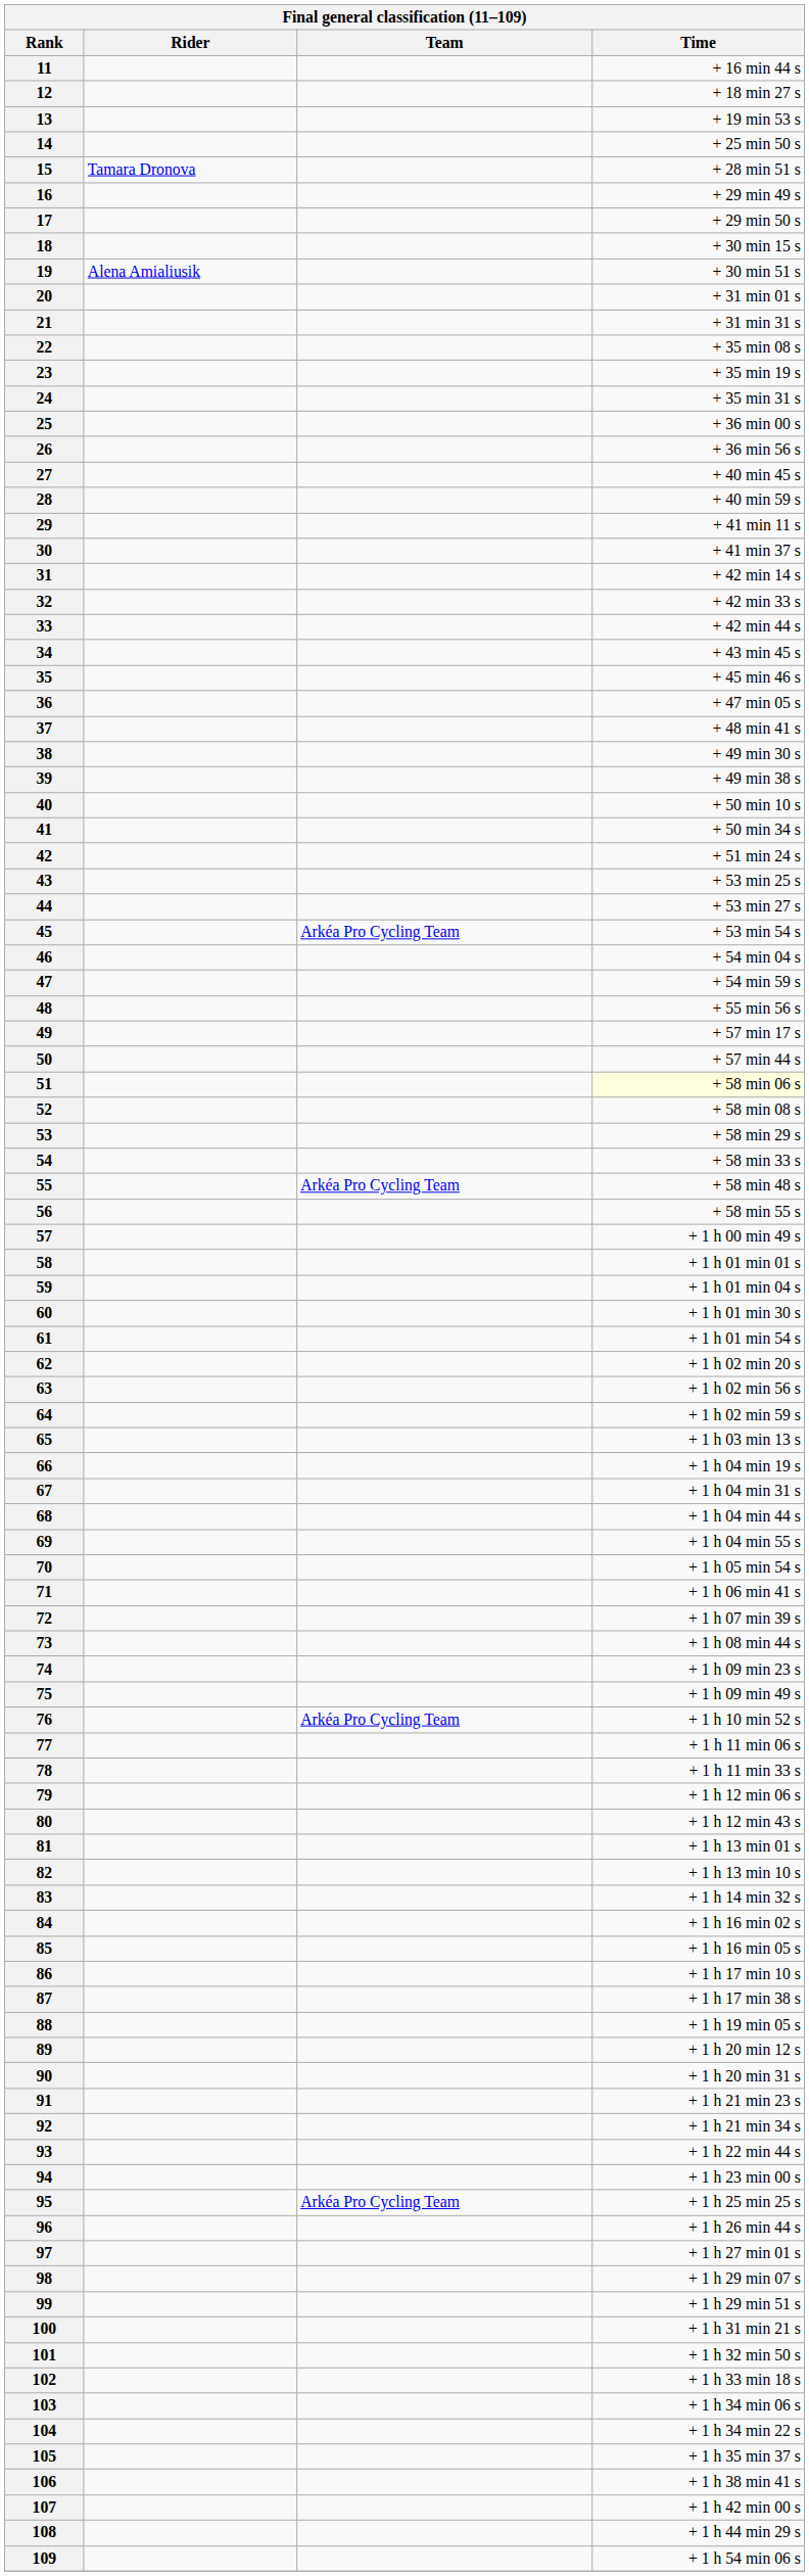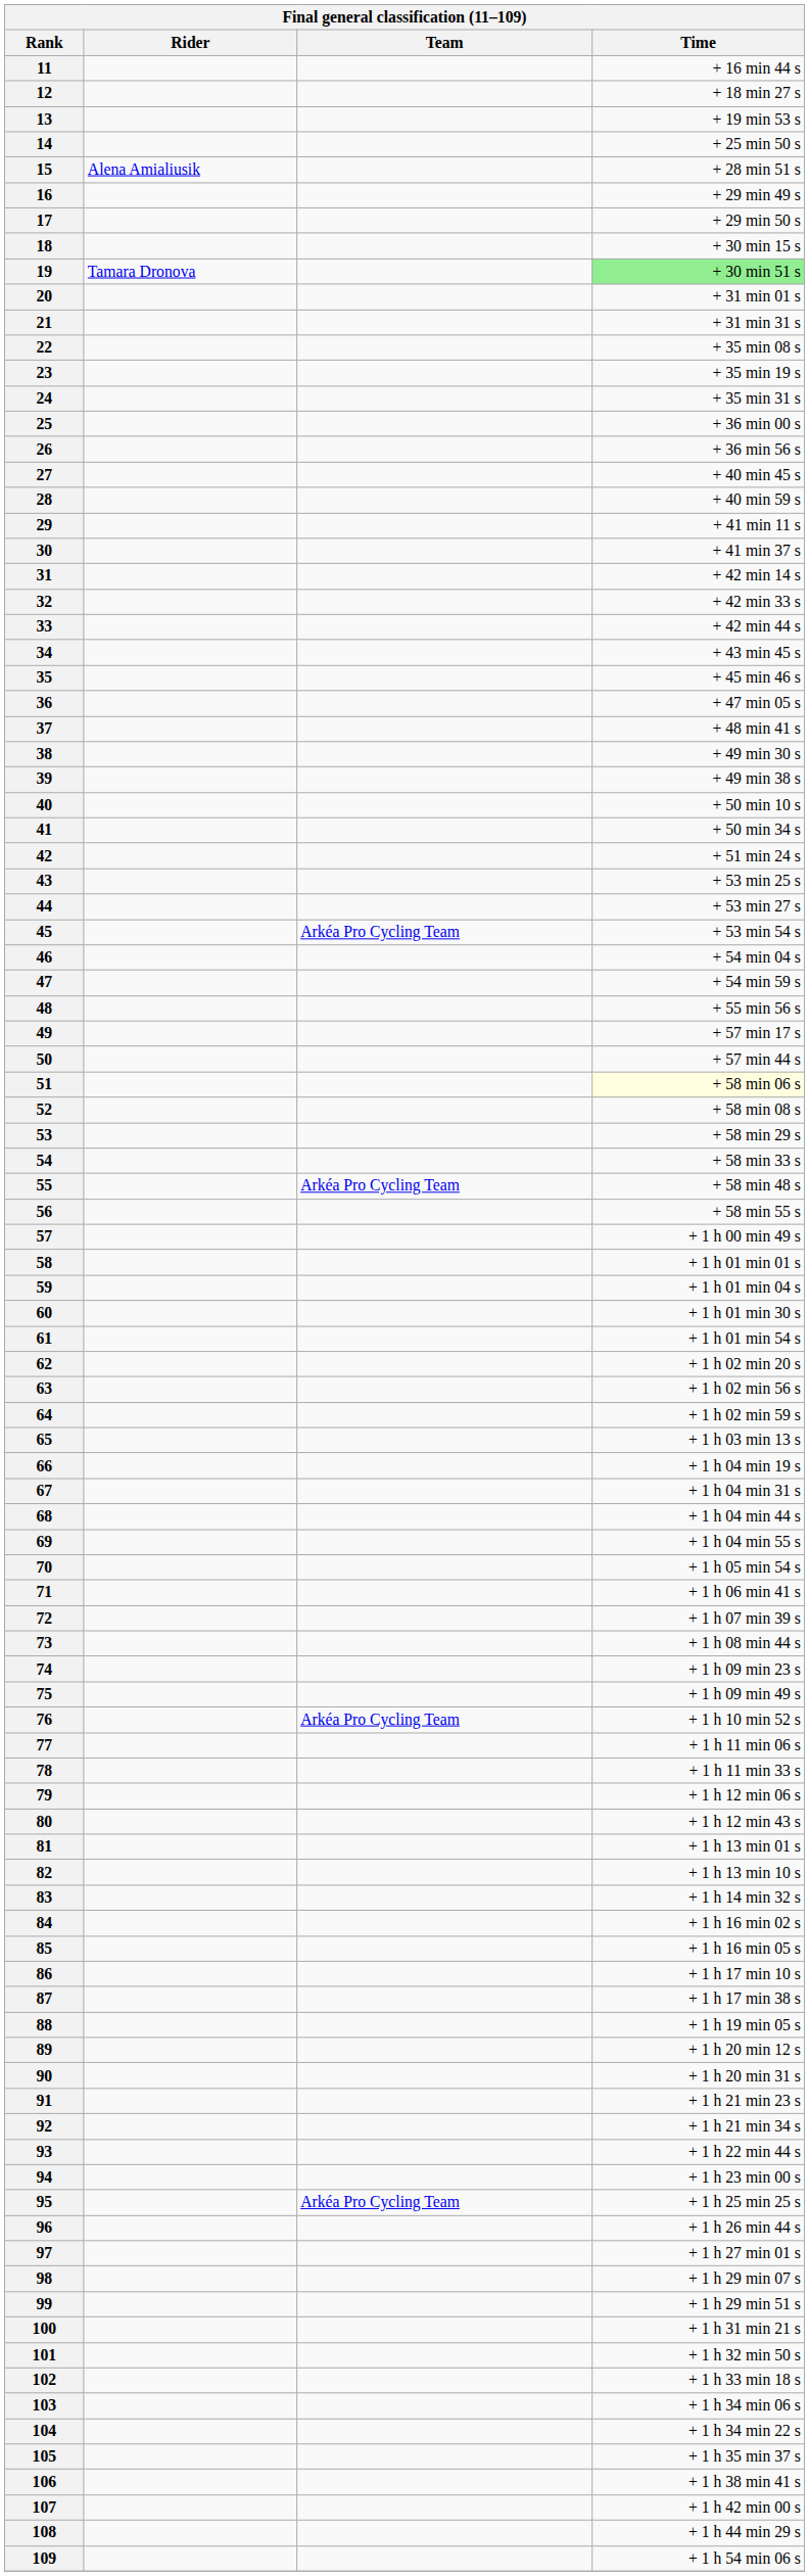 <table class="collapsible collapsed wikitable" style="width:50em;margin-top:-1px;">
 <tr>
 <th scope="col" colspan="4">Final general classification (11–109)</th>
 </tr>
 <tr>
 <th scope="col">Rank</th>
 <th scope="col">Rider</th>
 <th scope="col">Team</th>
 <th scope="col">Time</th>
 </tr>
 <tr>
 <th scope="row">11</th>
 <td> </td>
 <td></td>
 <td style="text-align:right;">+ 16 min 44 s</td>
 </tr>
 <tr>
 <th scope="row">12</th>
 <td></td>
 <td></td>
 <td style="text-align:right;">+ 18 min 27 s</td>
 </tr>
 <tr>
 <th scope="row">13</th>
 <td></td>
 <td></td>
 <td style="text-align:right;">+ 19 min 53 s</td>
 </tr>
 <tr>
 <th scope="row">14</th>
 <td> </td>
 <td></td>
 <td style="text-align:right;">+ 25 min 50 s</td>
 </tr>
 <tr>
 <th scope="row">15</th>
-<td> <a href='#'>Tamara Dronova</a></td>
+<td> <a href='#'>Alena Amialiusik</a> </td>
 <td></td>
 <td style="text-align:right;">+ 28 min 51 s</td>
 </tr>
 <tr>
 <th scope="row">16</th>
 <td></td>
 <td></td>
 <td style="text-align:right;">+ 29 min 49 s</td>
 </tr>
 <tr>
 <th scope="row">17</th>
 <td></td>
 <td></td>
 <td style="text-align:right;">+ 29 min 50 s</td>
 </tr>
 <tr>
 <th scope="row">18</th>
 <td></td>
 <td></td>
 <td style="text-align:right;">+ 30 min 15 s</td>
 </tr>
 <tr>
 <th scope="row">19</th>
-<td> <a href='#'>Alena Amialiusik</a> </td>
+<td> <a href='#'>Tamara Dronova</a></td>
 <td></td>
-<td style="text-align:right;">+ 30 min 51 s</td>
+<td style="background: lightgreen; text-align:right;">+ 30 min 51 s</td>
 </tr>
 <tr>
 <th scope="row">20</th>
 <td></td>
 <td></td>
 <td style="text-align:right;">+ 31 min 01 s</td>
 </tr>
 <tr>
 <th scope="row">21</th>
 <td></td>
 <td></td>
 <td style="text-align:right;">+ 31 min 31 s</td>
 </tr>
 <tr>
 <th scope="row">22</th>
 <td> </td>
 <td></td>
 <td style="text-align:right;">+ 35 min 08 s</td>
 </tr>
 <tr>
 <th scope="row">23</th>
 <td></td>
 <td></td>
 <td style="text-align:right;">+ 35 min 19 s</td>
 </tr>
 <tr>
 <th scope="row">24</th>
 <td></td>
 <td></td>
 <td style="text-align:right;">+ 35 min 31 s</td>
 </tr>
 <tr>
 <th scope="row">25</th>
 <td></td>
 <td></td>
 <td style="text-align:right;">+ 36 min 00 s</td>
 </tr>
 <tr>
 <th scope="row">26</th>
 <td>  </td>
 <td></td>
 <td style="text-align:right;">+ 36 min 56 s</td>
 </tr>
 <tr>
 <th scope="row">27</th>
 <td></td>
 <td></td>
 <td style="text-align:right;">+ 40 min 45 s</td>
 </tr>
 <tr>
 <th scope="row">28</th>
 <td></td>
 <td></td>
 <td style="text-align:right;">+ 40 min 59 s</td>
 </tr>
 <tr>
 <th scope="row">29</th>
 <td></td>
 <td></td>
 <td style="text-align:right;">+ 41 min 11 s</td>
 </tr>
 <tr>
 <th scope="row">30</th>
 <td></td>
 <td></td>
 <td style="text-align:right;">+ 41 min 37 s</td>
 </tr>
 <tr>
 <th scope="row">31</th>
 <td></td>
 <td></td>
 <td style="text-align:right;">+ 42 min 14 s</td>
 </tr>
 <tr>
 <th scope="row">32</th>
 <td></td>
 <td></td>
 <td style="text-align:right;">+ 42 min 33 s</td>
 </tr>
 <tr>
 <th scope="row">33</th>
 <td></td>
 <td></td>
 <td style="text-align:right;">+ 42 min 44 s</td>
 </tr>
 <tr>
 <th scope="row">34</th>
 <td></td>
 <td></td>
 <td style="text-align:right;">+ 43 min 45 s</td>
 </tr>
 <tr>
 <th scope="row">35</th>
 <td></td>
 <td></td>
 <td style="text-align:right;">+ 45 min 46 s</td>
 </tr>
 <tr>
 <th scope="row">36</th>
 <td></td>
 <td></td>
 <td style="text-align:right;">+ 47 min 05 s</td>
 </tr>
 <tr>
 <th scope="row">37</th>
 <td></td>
 <td></td>
 <td style="text-align:right;">+ 48 min 41 s</td>
 </tr>
 <tr>
 <th scope="row">38</th>
 <td></td>
 <td></td>
 <td style="text-align:right;">+ 49 min 30 s</td>
 </tr>
 <tr>
 <th scope="row">39</th>
 <td></td>
 <td></td>
 <td style="text-align:right;">+ 49 min 38 s</td>
 </tr>
 <tr>
 <th scope="row">40</th>
 <td></td>
 <td></td>
 <td style="text-align:right;">+ 50 min 10 s</td>
 </tr>
 <tr>
 <th scope="row">41</th>
 <td></td>
 <td></td>
 <td style="text-align:right;">+ 50 min 34 s</td>
 </tr>
 <tr>
 <th scope="row">42</th>
 <td></td>
 <td></td>
 <td style="text-align:right;">+ 51 min 24 s</td>
 </tr>
 <tr>
 <th scope="row">43</th>
 <td></td>
 <td></td>
 <td style="text-align:right;">+ 53 min 25 s</td>
 </tr>
 <tr>
 <th scope="row">44</th>
 <td></td>
 <td></td>
 <td style="text-align:right;">+ 53 min 27 s</td>
 </tr>
 <tr>
 <th scope="row">45</th>
 <td></td>
 <td><a href='#'>Arkéa Pro Cycling Team</a></td>
 <td style="text-align:right;">+ 53 min 54 s</td>
 </tr>
 <tr>
 <th scope="row">46</th>
 <td></td>
 <td></td>
 <td style="text-align:right;">+ 54 min 04 s</td>
 </tr>
 <tr>
 <th scope="row">47</th>
 <td></td>
 <td></td>
 <td style="text-align:right;">+ 54 min 59 s</td>
 </tr>
 <tr>
 <th scope="row">48</th>
 <td></td>
 <td></td>
 <td style="text-align:right;">+ 55 min 56 s</td>
 </tr>
 <tr>
 <th scope="row">49</th>
 <td></td>
 <td></td>
 <td style="text-align:right;">+ 57 min 17 s</td>
 </tr>
 <tr>
 <th scope="row">50</th>
 <td></td>
 <td></td>
 <td style="text-align:right;">+ 57 min 44 s</td>
 </tr>
 <tr>
 <th scope="row">51</th>
 <td></td>
 <td></td>
 <td style="background: lightyellow; text-align:right;">+ 58 min 06 s</td>
 </tr>
 <tr>
 <th scope="row">52</th>
 <td></td>
 <td></td>
 <td style="text-align:right;">+ 58 min 08 s</td>
 </tr>
 <tr>
 <th scope="row">53</th>
 <td></td>
 <td></td>
 <td style="text-align:right;">+ 58 min 29 s</td>
 </tr>
 <tr>
 <th scope="row">54</th>
 <td></td>
 <td></td>
 <td style="text-align:right;">+ 58 min 33 s</td>
 </tr>
 <tr>
 <th scope="row">55</th>
 <td></td>
 <td><a href='#'>Arkéa Pro Cycling Team</a></td>
 <td style="text-align:right;">+ 58 min 48 s</td>
 </tr>
 <tr>
 <th scope="row">56</th>
 <td></td>
 <td></td>
 <td style="text-align:right;">+ 58 min 55 s</td>
 </tr>
 <tr>
 <th scope="row">57</th>
 <td></td>
 <td></td>
 <td style="text-align:right;">+ 1 h 00 min 49 s</td>
 </tr>
 <tr>
 <th scope="row">58</th>
 <td></td>
 <td></td>
 <td style="text-align:right;">+ 1 h 01 min 01 s</td>
 </tr>
 <tr>
 <th scope="row">59</th>
 <td></td>
 <td></td>
 <td style="text-align:right;">+ 1 h 01 min 04 s</td>
 </tr>
 <tr>
 <th scope="row">60</th>
 <td></td>
 <td></td>
 <td style="text-align:right;">+ 1 h 01 min 30 s</td>
 </tr>
 <tr>
 <th scope="row">61</th>
 <td></td>
 <td></td>
 <td style="text-align:right;">+ 1 h 01 min 54 s</td>
 </tr>
 <tr>
 <th scope="row">62</th>
 <td></td>
 <td></td>
 <td style="text-align:right;">+ 1 h 02 min 20 s</td>
 </tr>
 <tr>
 <th scope="row">63</th>
 <td></td>
 <td></td>
 <td style="text-align:right;">+ 1 h 02 min 56 s</td>
 </tr>
 <tr>
 <th scope="row">64</th>
 <td></td>
 <td></td>
 <td style="text-align:right;">+ 1 h 02 min 59 s</td>
 </tr>
 <tr>
 <th scope="row">65</th>
 <td></td>
 <td></td>
 <td style="text-align:right;">+ 1 h 03 min 13 s</td>
 </tr>
 <tr>
 <th scope="row">66</th>
 <td></td>
 <td></td>
 <td style="text-align:right;">+ 1 h 04 min 19 s</td>
 </tr>
 <tr>
 <th scope="row">67</th>
 <td> </td>
 <td></td>
 <td style="text-align:right;">+ 1 h 04 min 31 s</td>
 </tr>
 <tr>
 <th scope="row">68</th>
 <td></td>
 <td></td>
 <td style="text-align:right;">+ 1 h 04 min 44 s</td>
 </tr>
 <tr>
 <th scope="row">69</th>
 <td></td>
 <td></td>
 <td style="text-align:right;">+ 1 h 04 min 55 s</td>
 </tr>
 <tr>
 <th scope="row">70</th>
 <td></td>
 <td></td>
 <td style="text-align:right;">+ 1 h 05 min 54 s</td>
 </tr>
 <tr>
 <th scope="row">71</th>
 <td></td>
 <td></td>
 <td style="text-align:right;">+ 1 h 06 min 41 s</td>
 </tr>
 <tr>
 <th scope="row">72</th>
 <td></td>
 <td></td>
 <td style="text-align:right;">+ 1 h 07 min 39 s</td>
 </tr>
 <tr>
 <th scope="row">73</th>
 <td></td>
 <td></td>
 <td style="text-align:right;">+ 1 h 08 min 44 s</td>
 </tr>
 <tr>
 <th scope="row">74</th>
 <td></td>
 <td></td>
 <td style="text-align:right;">+ 1 h 09 min 23 s</td>
 </tr>
 <tr>
 <th scope="row">75</th>
 <td></td>
 <td></td>
 <td style="text-align:right;">+ 1 h 09 min 49 s</td>
 </tr>
 <tr>
 <th scope="row">76</th>
 <td></td>
 <td><a href='#'>Arkéa Pro Cycling Team</a></td>
 <td style="text-align:right;">+ 1 h 10 min 52 s</td>
 </tr>
 <tr>
 <th scope="row">77</th>
 <td> </td>
 <td></td>
 <td style="text-align:right;">+ 1 h 11 min 06 s</td>
 </tr>
 <tr>
 <th scope="row">78</th>
 <td></td>
 <td></td>
 <td style="text-align:right;">+ 1 h 11 min 33 s</td>
 </tr>
 <tr>
 <th scope="row">79</th>
 <td></td>
 <td></td>
 <td style="text-align:right;">+ 1 h 12 min 06 s</td>
 </tr>
 <tr>
 <th scope="row">80</th>
 <td></td>
 <td></td>
 <td style="text-align:right;">+ 1 h 12 min 43 s</td>
 </tr>
 <tr>
 <th scope="row">81</th>
 <td></td>
 <td></td>
 <td style="text-align:right;">+ 1 h 13 min 01 s</td>
 </tr>
 <tr>
 <th scope="row">82</th>
 <td></td>
 <td></td>
 <td style="text-align:right;">+ 1 h 13 min 10 s</td>
 </tr>
 <tr>
 <th scope="row">83</th>
 <td></td>
 <td></td>
 <td style="text-align:right;">+ 1 h 14 min 32 s</td>
 </tr>
 <tr>
 <th scope="row">84</th>
 <td></td>
 <td></td>
 <td style="text-align:right;">+ 1 h 16 min 02 s</td>
 </tr>
 <tr>
 <th scope="row">85</th>
 <td></td>
 <td></td>
 <td style="text-align:right;">+ 1 h 16 min 05 s</td>
 </tr>
 <tr>
 <th scope="row">86</th>
 <td></td>
 <td></td>
 <td style="text-align:right;">+ 1 h 17 min 10 s</td>
 </tr>
 <tr>
 <th scope="row">87</th>
 <td></td>
 <td></td>
 <td style="text-align:right;">+ 1 h 17 min 38 s</td>
 </tr>
 <tr>
 <th scope="row">88</th>
 <td></td>
 <td></td>
 <td style="text-align:right;">+ 1 h 19 min 05 s</td>
 </tr>
 <tr>
 <th scope="row">89</th>
 <td></td>
 <td></td>
 <td style="text-align:right;">+ 1 h 20 min 12 s</td>
 </tr>
 <tr>
 <th scope="row">90</th>
 <td></td>
 <td></td>
 <td style="text-align:right;">+ 1 h 20 min 31 s</td>
 </tr>
 <tr>
 <th scope="row">91</th>
 <td></td>
 <td></td>
 <td style="text-align:right;">+ 1 h 21 min 23 s</td>
 </tr>
 <tr>
 <th scope="row">92</th>
 <td></td>
 <td></td>
 <td style="text-align:right;">+ 1 h 21 min 34 s</td>
 </tr>
 <tr>
 <th scope="row">93</th>
 <td></td>
 <td></td>
 <td style="text-align:right;">+ 1 h 22 min 44 s</td>
 </tr>
 <tr>
 <th scope="row">94</th>
 <td></td>
 <td></td>
 <td style="text-align:right;">+ 1 h 23 min 00 s</td>
 </tr>
 <tr>
 <th scope="row">95</th>
 <td></td>
 <td><a href='#'>Arkéa Pro Cycling Team</a></td>
 <td style="text-align:right;">+ 1 h 25 min 25 s</td>
 </tr>
 <tr>
 <th scope="row">96</th>
 <td></td>
 <td></td>
 <td style="text-align:right;">+ 1 h 26 min 44 s</td>
 </tr>
 <tr>
 <th scope="row">97</th>
 <td></td>
 <td></td>
 <td style="text-align:right;">+ 1 h 27 min 01 s</td>
 </tr>
 <tr>
 <th scope="row">98</th>
 <td></td>
 <td></td>
 <td style="text-align:right;">+ 1 h 29 min 07 s</td>
 </tr>
 <tr>
 <th scope="row">99</th>
 <td></td>
 <td></td>
 <td style="text-align:right;">+ 1 h 29 min 51 s</td>
 </tr>
 <tr>
 <th scope="row">100</th>
 <td></td>
 <td></td>
 <td style="text-align:right;">+ 1 h 31 min 21 s</td>
 </tr>
 <tr>
 <th scope="row">101</th>
 <td></td>
 <td></td>
 <td style="text-align:right;">+ 1 h 32 min 50 s</td>
 </tr>
 <tr>
 <th scope="row">102</th>
 <td></td>
 <td></td>
 <td style="text-align:right;">+ 1 h 33 min 18 s</td>
 </tr>
 <tr>
 <th scope="row">103</th>
 <td></td>
 <td></td>
 <td style="text-align:right;">+ 1 h 34 min 06 s</td>
 </tr>
 <tr>
 <th scope="row">104</th>
 <td></td>
 <td></td>
 <td style="text-align:right;">+ 1 h 34 min 22 s</td>
 </tr>
 <tr>
 <th scope="row">105</th>
 <td></td>
 <td></td>
 <td style="text-align:right;">+ 1 h 35 min 37 s</td>
 </tr>
 <tr>
 <th scope="row">106</th>
 <td></td>
 <td></td>
 <td style="text-align:right;">+ 1 h 38 min 41 s</td>
 </tr>
 <tr>
 <th scope="row">107</th>
 <td></td>
 <td></td>
 <td style="text-align:right;">+ 1 h 42 min 00 s</td>
 </tr>
 <tr>
 <th scope="row">108</th>
 <td></td>
 <td></td>
 <td style="text-align:right;">+ 1 h 44 min 29 s</td>
 </tr>
 <tr>
 <th scope="row">109</th>
 <td></td>
 <td></td>
 <td style="text-align:right;">+ 1 h 54 min 06 s</td>
 </tr>
 <tr>
 </tr>
 </table>
